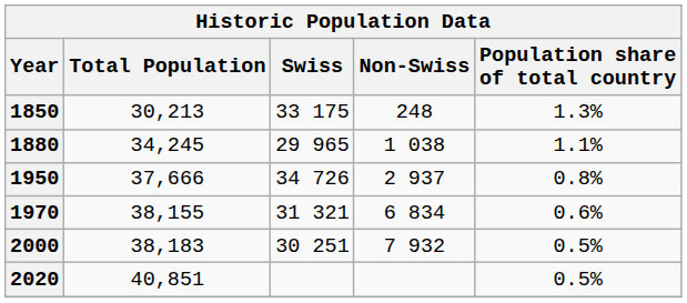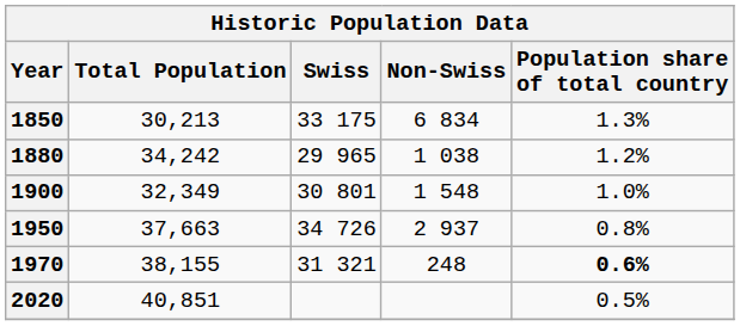 <table class="wikitable collapsible">
 <tr>
 <th colspan="5">Historic Population Data</th>
 </tr>
 <tr>
 <th>Year</th>
 <th>Total Population</th>
 <th>Swiss</th>
 <th>Non-Swiss</th>
 <th>Population share <br>of total country</th>
 </tr>
 <tr>
 <th scope="row">1850</th>
 <td rowspan="1" align="center">30,213</td>
 <td rowspan="1" align="center">33 175</td>
-<td rowspan="1" align="center">248</td>
+<td rowspan="1" align="center">6 834</td>
 <td align="center">1.3%</td>
 </tr>
 <tr>
 <th>1880</th>
-<td rowspan="1" align="center">34,245</td>
+<td rowspan="1" align="center">34,242</td>
 <td rowspan="1" align="center">29 965</td>
 <td rowspan="1" align="center">1 038</td>
-<td align="center"align="center">1.1%</td>
+<td align="center"align="center">1.2%</td>
+</tr>
+<tr>
+<th scope="row">1900</th>
+<td rowspan="1" align="center">32,349</td>
+<td rowspan="1" align="center">30 801</td>
+<td rowspan="1" align="center">1 548</td>
+<td align="center">1.0%</td>
 </tr>
 <tr>
 <th scope="row">1950</th>
-<td rowspan="1" align="center">37,666</td>
+<td rowspan="1" align="center">37,663</td>
 <td rowspan="1" align="center">34 726</td>
 <td rowspan="1" align="center">2 937</td>
 <td align="center">0.8%</td>
 </tr>
 <tr>
 <th scope="row">1970</th>
 <td rowspan="1" align="center">38,155</td>
 <td rowspan="1" align="center">31 321</td>
-<td rowspan="1" align="center">6 834</td>
-<td align="center">0.6%</td>
-</tr>
-<tr>
-<th>2000</th>
-<td align="center">38,183</td>
-<td align="center">30 251</td>
-<td rowspan="1" align="center">7 932</td>
-<td align="center">0.5%</td>
+<td rowspan="1" align="center">248</td>
+<td align="center"><strong>0.6%</strong></td>
 </tr>
 <tr>
 <th scope="row">2020</th>
 <td align="center">40,851</td>
 <td align="center"></td>
 <td align="center"></td>
 <td align="center">0.5%</td>
 </tr>
 <tr>
 </tr>
 </table>
